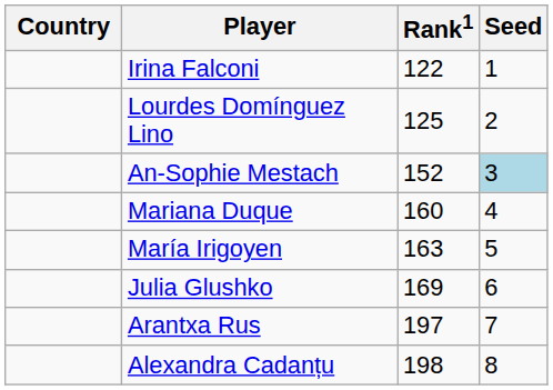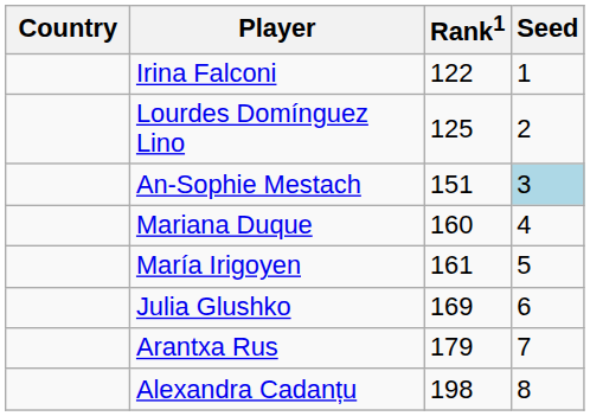 <table class="sortable wikitable">
 <tr>
 <th width="70">Country</th>
 <th width="175">Player</th>
 <th>Rank<sup>1</sup></th>
 <th>Seed</th>
 </tr>
 <tr>
 <td></td>
 <td><a href='#'>Irina Falconi</a></td>
 <td>122</td>
 <td>1</td>
 </tr>
 <tr>
 <td></td>
 <td><a href='#'>Lourdes Domínguez Lino</a></td>
 <td>125</td>
 <td>2</td>
 </tr>
 <tr>
 <td></td>
 <td><a href='#'>An-Sophie Mestach</a></td>
-<td>152</td>
+<td>151</td>
 <td style="background: lightblue;">3</td>
 </tr>
 <tr>
 <td></td>
 <td><a href='#'>Mariana Duque</a></td>
 <td>160</td>
 <td>4</td>
 </tr>
 <tr>
 <td></td>
 <td><a href='#'>María Irigoyen</a></td>
-<td>163</td>
+<td>161</td>
 <td>5</td>
 </tr>
 <tr>
 <td></td>
 <td><a href='#'>Julia Glushko</a></td>
 <td>169</td>
 <td>6</td>
 </tr>
 <tr>
 <td></td>
 <td><a href='#'>Arantxa Rus</a></td>
-<td>197</td>
+<td>179</td>
 <td>7</td>
 </tr>
 <tr>
 <td></td>
 <td><a href='#'>Alexandra Cadanțu</a></td>
 <td>198</td>
 <td>8</td>
 </tr>
 </table>
